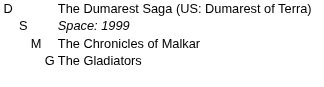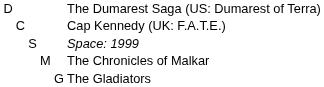 <table class="sortable">
 <tr>
 <td>D</td>
 <td></td>
 <td></td>
 <td></td>
 <td></td>
 <td>The Dumarest Saga (US: Dumarest of Terra)</td>
+</tr>
+<tr>
+<td></td>
+<td>C</td>
+<td></td>
+<td></td>
+<td></td>
+<td>Cap Kennedy (UK: F.A.T.E.)</td>
 </tr>
 <tr>
 <td></td>
 <td></td>
 <td>S</td>
 <td></td>
 <td></td>
 <td><em>Space: 1999</em></td>
 </tr>
 <tr>
 <td></td>
 <td></td>
 <td></td>
 <td>M</td>
 <td></td>
 <td>The Chronicles of Malkar</td>
 </tr>
 <tr>
 <td></td>
 <td></td>
 <td></td>
 <td></td>
 <td>G</td>
 <td>The Gladiators</td>
 </tr>
 </table>
